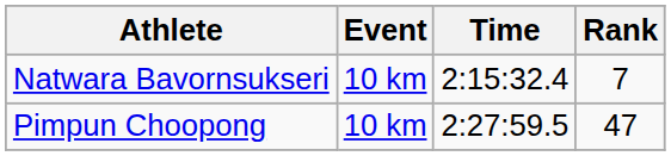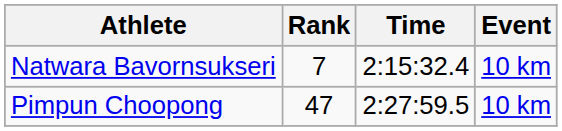 <table class=wikitable style="font-size:90%;">
 <tr>
 <th>Athlete</th>
+<th>Rank</th>
+<th>Time</th>
 <th>Event</th>
-<th>Time</th>
-<th>Rank</th>
 </tr>
 <tr style="text-align:center">
 <td style="text-align:left"><a href='#'>Natwara Bavornsukseri</a></td>
+<td>7</td>
+<td>2:15:32.4</td>
 <td style="text-align:left"><a href='#'>10 km</a></td>
-<td>2:15:32.4</td>
-<td>7</td>
 </tr>
 <tr style="text-align:center">
 <td style="text-align:left"><a href='#'>Pimpun Choopong</a></td>
+<td>47</td>
+<td>2:27:59.5</td>
 <td style="text-align:left"><a href='#'>10 km</a></td>
-<td>2:27:59.5</td>
-<td>47</td>
 </tr>
 </table>
